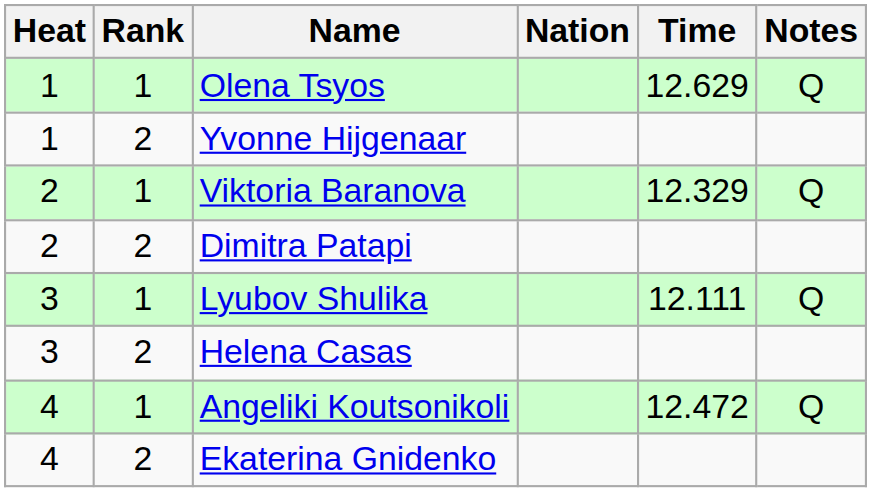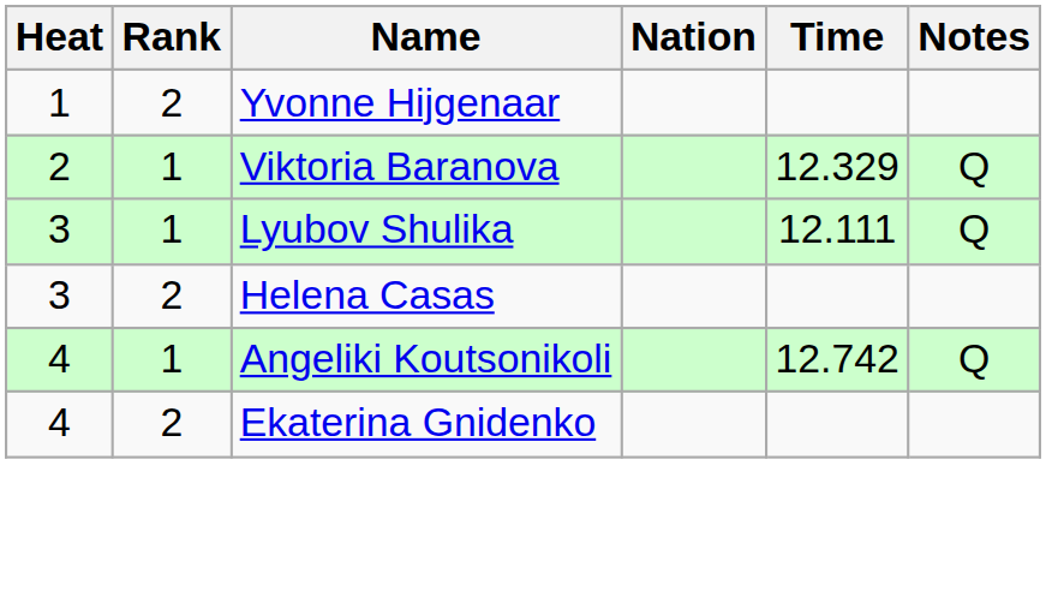 <table class="wikitable sortable" style="text-align:center">
 <tr>
 <th>Heat</th>
 <th>Rank</th>
 <th>Name</th>
 <th>Nation</th>
 <th>Time</th>
 <th>Notes</th>
-</tr>
-<tr style="background: #ccffcc;">
-<td>1</td>
-<td>1</td>
-<td align=left><a href='#'>Olena Tsyos</a></td>
-<td align=left></td>
-<td>12.629</td>
-<td>Q</td>
 </tr>
 <tr>
 <td>1</td>
 <td>2</td>
 <td align=left><a href='#'>Yvonne Hijgenaar</a></td>
 <td align=left></td>
 <td></td>
 <td></td>
 </tr>
 <tr style="background: #ccffcc;">
 <td>2</td>
 <td>1</td>
 <td align=left><a href='#'>Viktoria Baranova</a></td>
 <td align=left></td>
 <td>12.329</td>
 <td>Q</td>
-</tr>
-<tr>
-<td>2</td>
-<td>2</td>
-<td align=left><a href='#'>Dimitra Patapi</a></td>
-<td align=left></td>
-<td></td>
-<td></td>
 </tr>
 <tr style="background: #ccffcc;">
 <td>3</td>
 <td>1</td>
 <td align=left><a href='#'>Lyubov Shulika</a></td>
 <td align=left></td>
 <td>12.111</td>
 <td>Q</td>
 </tr>
 <tr>
 <td>3</td>
 <td>2</td>
 <td align=left><a href='#'>Helena Casas</a></td>
 <td align=left></td>
 <td></td>
 <td></td>
 </tr>
 <tr style="background: #ccffcc;">
 <td>4</td>
 <td>1</td>
 <td align=left><a href='#'>Angeliki Koutsonikoli</a></td>
 <td align=left></td>
-<td>12.472</td>
+<td>12.742</td>
 <td>Q</td>
 </tr>
 <tr>
 <td>4</td>
 <td>2</td>
 <td align=left><a href='#'>Ekaterina Gnidenko</a></td>
 <td align=left></td>
 <td></td>
 <td></td>
 </tr>
 </table>
